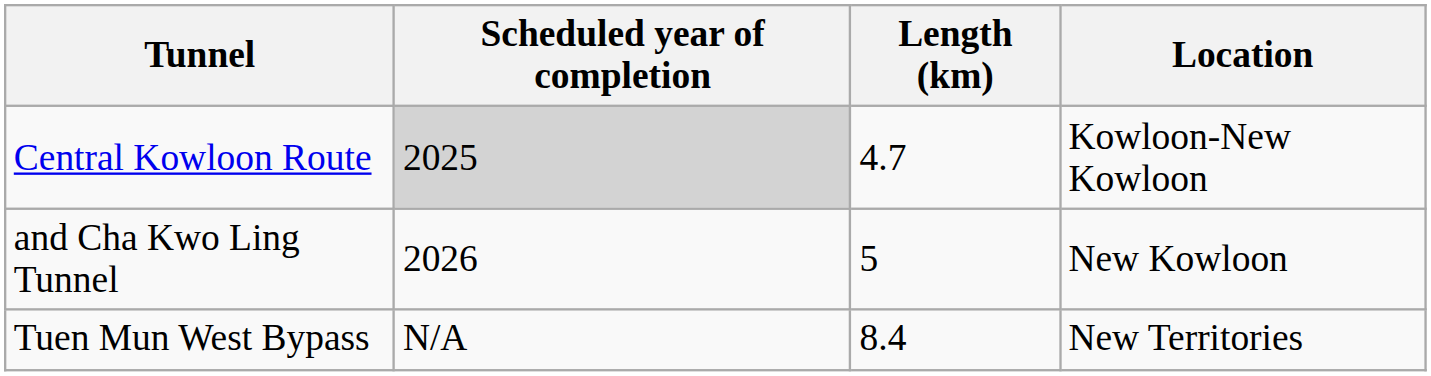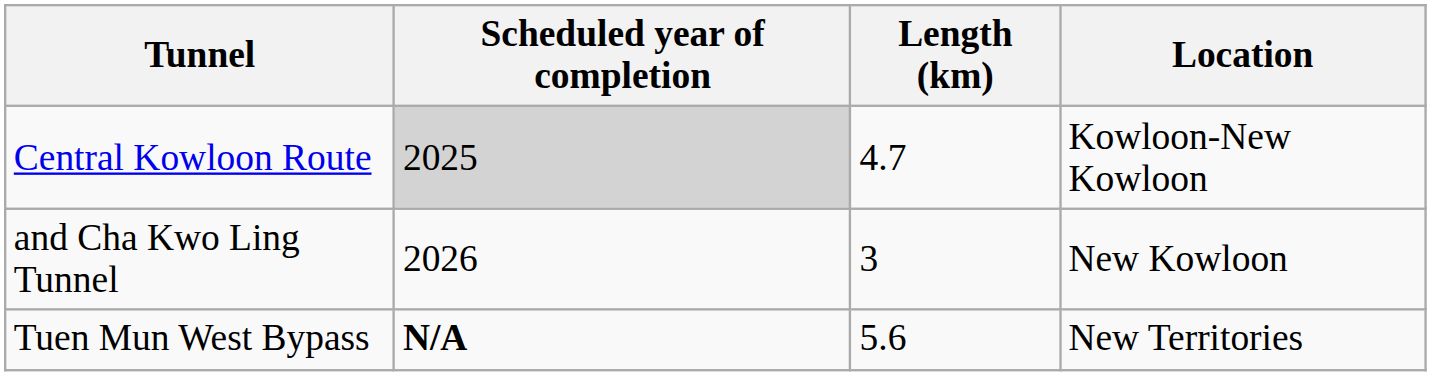 <table class="wikitable sortable">
 <tr>
 <th>Tunnel</th>
 <th>Scheduled year of completion</th>
 <th>Length (km)</th>
 <th>Location</th>
 </tr>
 <tr>
 <td><a href='#'>Central Kowloon Route</a></td>
 <td style="background: lightgrey;">2025</td>
 <td>4.7</td>
 <td>Kowloon-New Kowloon</td>
 </tr>
 <tr>
 <td> and Cha Kwo Ling Tunnel</td>
 <td>2026</td>
-<td>5</td>
+<td>3</td>
 <td>New Kowloon</td>
 </tr>
 <tr>
 <td>Tuen Mun West Bypass</td>
-<td>N/A</td>
-<td>8.4</td>
+<td><strong>N/A</strong></td>
+<td>5.6</td>
 <td>New Territories</td>
 </tr>
 </table>
